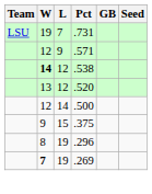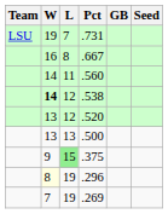 <table class="wikitable">
 <tr>
 <th>Team</th>
 <th>W</th>
 <th>L</th>
 <th>Pct</th>
 <th>GB</th>
 <th>Seed</th>
 </tr>
 <tr bgcolor=ccffcc>
 <td><a href='#'>LSU</a></td>
 <td>19</td>
 <td>7</td>
 <td>.731</td>
 <td></td>
 <td></td>
 </tr>
 <tr bgcolor=ccffcc>
 <td></td>
-<td>12</td>
-<td>9</td>
-<td>.571</td>
+<td>16</td>
+<td>8</td>
+<td>.667</td>
+<td></td>
+<td></td>
+</tr>
+<tr bgcolor=ccffcc>
+<td></td>
+<td>14</td>
+<td>11</td>
+<td>.560</td>
 <td></td>
 <td></td>
 </tr>
 <tr bgcolor=ccffcc>
 <td></td>
 <td><strong>14</strong></td>
 <td>12</td>
 <td>.538</td>
 <td></td>
 <td></td>
 </tr>
 <tr bgcolor=ccffcc>
 <td></td>
 <td>13</td>
 <td>12</td>
 <td>.520</td>
 <td></td>
 <td></td>
 </tr>
 <tr>
 <td></td>
-<td>12</td>
-<td>14</td>
+<td>13</td>
+<td>13</td>
 <td>.500</td>
 <td></td>
 <td></td>
 </tr>
 <tr>
 <td></td>
 <td>9</td>
-<td>15</td>
+<td style="background: lightgreen;">15</td>
 <td>.375</td>
 <td></td>
 <td></td>
 </tr>
 <tr>
 <td></td>
-<td>8</td>
+<td style="background: lightyellow;">8</td>
 <td>19</td>
 <td>.296</td>
 <td></td>
 <td></td>
 </tr>
 <tr>
 <td></td>
-<td><strong>7</strong></td>
+<td>7</td>
 <td>19</td>
 <td>.269</td>
 <td></td>
 <td></td>
 </tr>
 </table>
